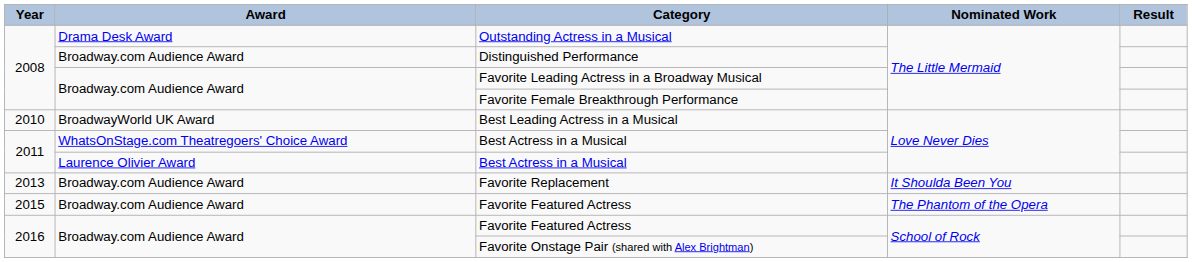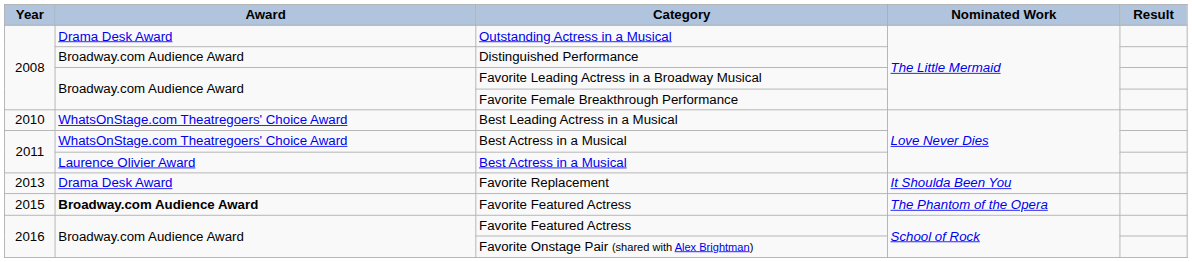 <table class="wikitable" style="font-size:100%; background: #f9f9f9; width:90%">
 <tr>
 <th style="background:#B0C4DE">Year</th>
 <th style="background:#B0C4DE">Award</th>
 <th style="background:#B0C4DE">Category</th>
 <th style="background:#B0C4DE">Nominated Work</th>
 <th style="background:#B0C4DE">Result</th>
 </tr>
 <tr>
 <td rowspan="4" align="center">2008</td>
 <td><a href='#'>Drama Desk Award</a></td>
 <td><a href='#'>Outstanding Actress in a Musical</a></td>
 <td rowspan="4"><em><a href='#'>The Little Mermaid</a></em></td>
 <td></td>
 </tr>
 <tr>
 <td>Broadway.com Audience Award</td>
 <td>Distinguished Performance</td>
 <td></td>
 </tr>
 <tr>
 <td rowspan="2">Broadway.com Audience Award</td>
 <td>Favorite Leading Actress in a Broadway Musical</td>
 <td></td>
 </tr>
 <tr>
 <td>Favorite Female Breakthrough Performance</td>
 <td></td>
 </tr>
 <tr>
 <td align="center">2010</td>
-<td>BroadwayWorld UK Award</td>
+<td><a href='#'>WhatsOnStage.com Theatregoers' Choice Award</a></td>
 <td>Best Leading Actress in a Musical</td>
 <td rowspan="3"><em><a href='#'>Love Never Dies</a></em></td>
 <td></td>
 </tr>
 <tr>
 <td rowspan="2" align="center">2011</td>
 <td><a href='#'>WhatsOnStage.com Theatregoers' Choice Award</a></td>
 <td>Best Actress in a Musical</td>
 <td></td>
 </tr>
 <tr>
 <td><a href='#'>Laurence Olivier Award</a></td>
 <td><a href='#'>Best Actress in a Musical</a></td>
 <td></td>
 </tr>
 <tr>
 <td align="center">2013</td>
-<td>Broadway.com Audience Award</td>
+<td><a href='#'>Drama Desk Award</a></td>
 <td>Favorite Replacement</td>
 <td><em><a href='#'>It Shoulda Been You</a></em></td>
 <td></td>
 </tr>
 <tr>
 <td align="center">2015</td>
-<td>Broadway.com Audience Award</td>
+<td><strong>Broadway.com Audience Award</strong></td>
 <td>Favorite Featured Actress</td>
 <td><em><a href='#'>The Phantom of the Opera</a></em></td>
 <td></td>
 </tr>
 <tr>
 <td rowspan="2" align="center">2016</td>
 <td rowspan="2">Broadway.com Audience Award</td>
 <td>Favorite Featured Actress</td>
 <td rowspan="2"><em><a href='#'>School of Rock</a></em></td>
 <td></td>
 </tr>
 <tr>
 <td>Favorite Onstage Pair <small>(shared with <a href='#'>Alex Brightman</a>)</small></td>
 <td></td>
 </tr>
 </table>
